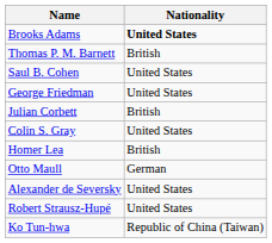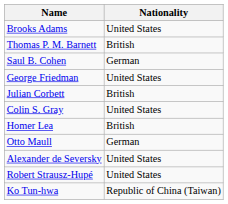 <table class="wikitable" border="1px" cellpadding="3px" style="border-collapse: collapse;">
 <tr style="background-color:#ddd">
 <th>Name</th>
 <th>Nationality</th>
 </tr>
 <tr>
 <td><a href='#'>Brooks Adams</a></td>
-<td><strong>United States</strong></td>
+<td>United States</td>
 </tr>
 <tr>
 <td><a href='#'>Thomas P. M. Barnett</a></td>
 <td>British</td>
 </tr>
 <tr>
 <td><a href='#'>Saul B. Cohen</a></td>
-<td>United States</td>
+<td>German</td>
 </tr>
 <tr>
 <td><a href='#'>George Friedman</a></td>
 <td>United States</td>
 </tr>
 <tr>
 <td><a href='#'>Julian Corbett</a></td>
 <td>British</td>
 </tr>
 <tr>
 <td><a href='#'>Colin S. Gray</a></td>
 <td>United States</td>
 </tr>
 <tr>
 <td><a href='#'>Homer Lea</a></td>
 <td>British</td>
 </tr>
 <tr>
 <td><a href='#'>Otto Maull</a></td>
 <td>German</td>
 </tr>
 <tr>
 <td><a href='#'>Alexander de Seversky</a></td>
 <td>United States</td>
 </tr>
 <tr>
 <td><a href='#'>Robert Strausz-Hupé</a></td>
 <td>United States</td>
 </tr>
 <tr>
 <td><a href='#'>Ko Tun-hwa</a></td>
 <td>Republic of China (Taiwan)</td>
 </tr>
 </table>
